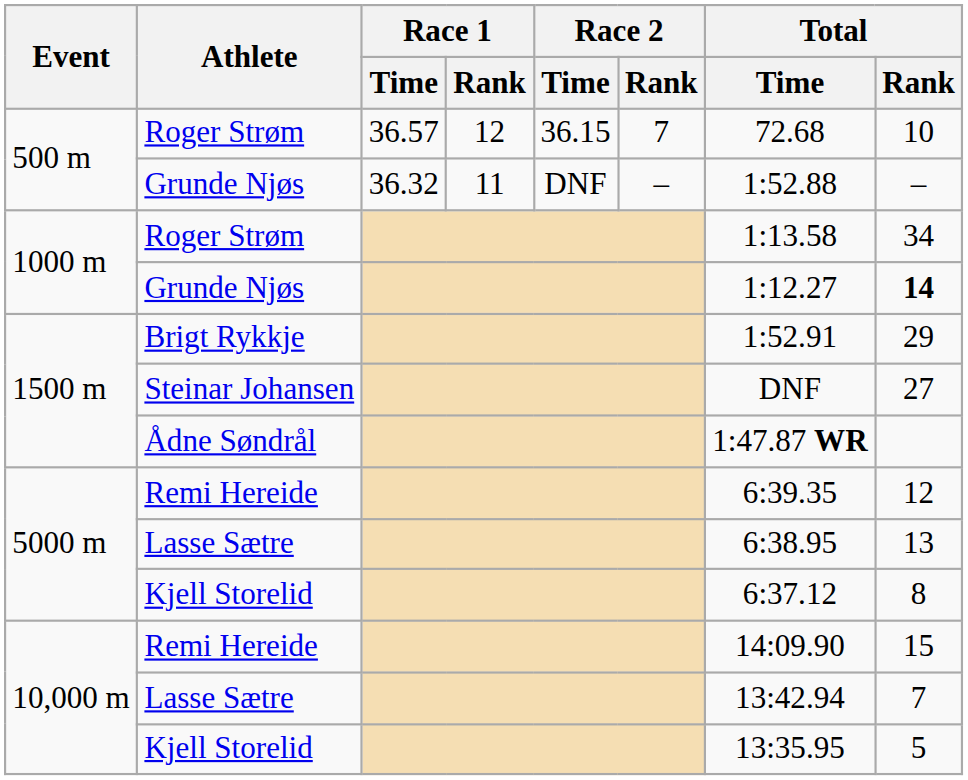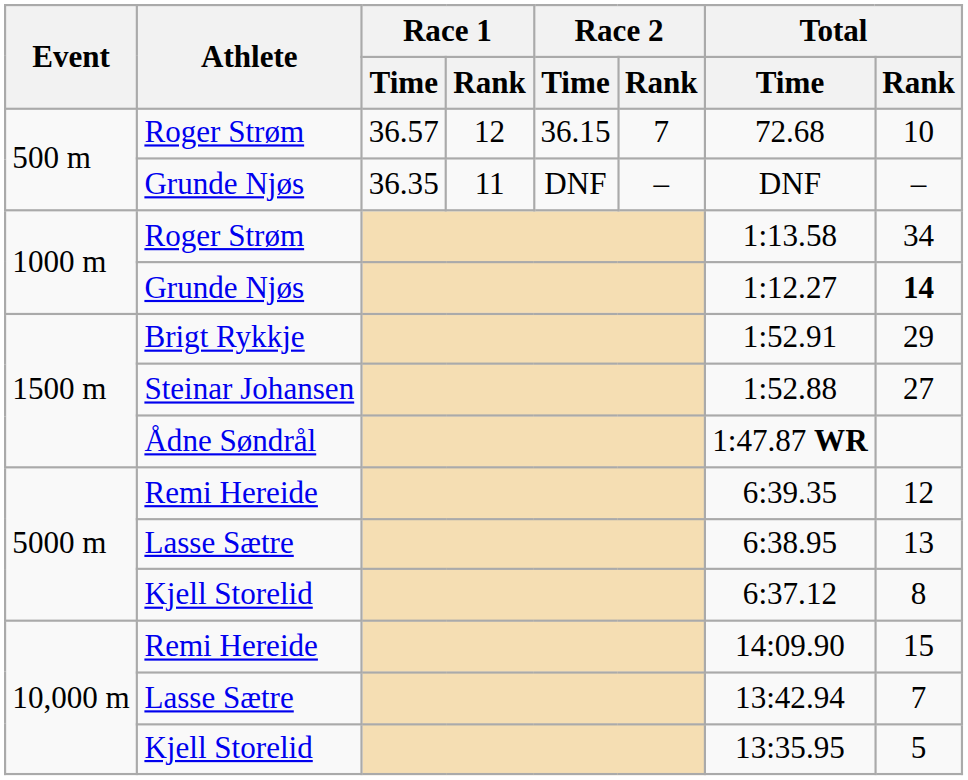 <table class="wikitable" border="1" style="font-size:90%">
 <tr>
 <th rowspan=2>Event</th>
 <th rowspan=2>Athlete</th>
 <th colspan=2>Race 1</th>
 <th colspan=2>Race 2</th>
 <th colspan=2>Total</th>
 </tr>
 <tr>
 <th>Time</th>
 <th>Rank</th>
 <th>Time</th>
 <th>Rank</th>
 <th>Time</th>
 <th>Rank</th>
 </tr>
 <tr>
 <td rowspan=2>500 m</td>
 <td><a href='#'>Roger Strøm</a></td>
 <td align=center>36.57</td>
 <td align=center>12</td>
 <td align=center>36.15</td>
 <td align=center>7</td>
 <td align=center>72.68</td>
 <td align=center>10</td>
 </tr>
 <tr>
 <td><a href='#'>Grunde Njøs</a></td>
-<td align=center>36.32</td>
+<td align=center>36.35</td>
 <td align=center>11</td>
 <td align=center>DNF</td>
 <td align=center>–</td>
-<td align=center>1:52.88</td>
+<td align=center>DNF</td>
 <td align=center>–</td>
 </tr>
 <tr>
 <td rowspan=2>1000 m</td>
 <td><a href='#'>Roger Strøm</a></td>
 <td colspan="4" bgcolor="wheat"></td>
 <td align=center>1:13.58</td>
 <td align=center>34</td>
 </tr>
 <tr>
 <td><a href='#'>Grunde Njøs</a></td>
 <td colspan="4" bgcolor="wheat"></td>
 <td align=center>1:12.27</td>
 <td align=center><strong>14</strong></td>
 </tr>
 <tr>
 <td rowspan=3>1500 m</td>
 <td><a href='#'>Brigt Rykkje</a></td>
 <td colspan="4" bgcolor="wheat"></td>
 <td align=center>1:52.91</td>
 <td align=center>29</td>
 </tr>
 <tr>
 <td><a href='#'>Steinar Johansen</a></td>
 <td colspan="4" bgcolor="wheat"></td>
-<td align=center>DNF</td>
+<td align=center>1:52.88</td>
 <td align=center>27</td>
 </tr>
 <tr>
 <td><a href='#'>Ådne Søndrål</a></td>
 <td colspan="4" bgcolor="wheat"></td>
 <td align=center>1:47.87 <strong>WR</strong></td>
 <td align=center></td>
 </tr>
 <tr>
 <td rowspan=3>5000 m</td>
 <td><a href='#'>Remi Hereide</a></td>
 <td colspan="4" bgcolor="wheat"></td>
 <td align=center>6:39.35</td>
 <td align=center>12</td>
 </tr>
 <tr>
 <td><a href='#'>Lasse Sætre</a></td>
 <td colspan="4" bgcolor="wheat"></td>
 <td align=center>6:38.95</td>
 <td align=center>13</td>
 </tr>
 <tr>
 <td><a href='#'>Kjell Storelid</a></td>
 <td colspan="4" bgcolor="wheat"></td>
 <td align=center>6:37.12</td>
 <td align=center>8</td>
 </tr>
 <tr>
 <td rowspan=3>10,000 m</td>
 <td><a href='#'>Remi Hereide</a></td>
 <td colspan="4" bgcolor="wheat"></td>
 <td align=center>14:09.90</td>
 <td align=center>15</td>
 </tr>
 <tr>
 <td><a href='#'>Lasse Sætre</a></td>
 <td colspan="4" bgcolor="wheat"></td>
 <td align=center>13:42.94</td>
 <td align=center>7</td>
 </tr>
 <tr>
 <td><a href='#'>Kjell Storelid</a></td>
 <td colspan="4" bgcolor="wheat"></td>
 <td align=center>13:35.95</td>
 <td align=center>5</td>
 </tr>
 </table>
